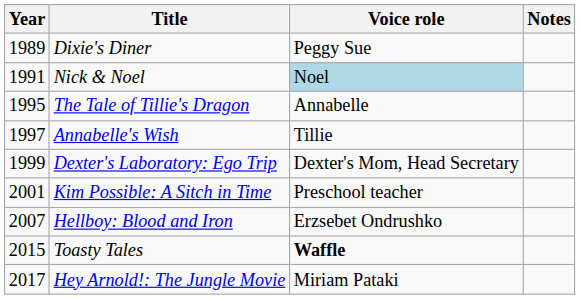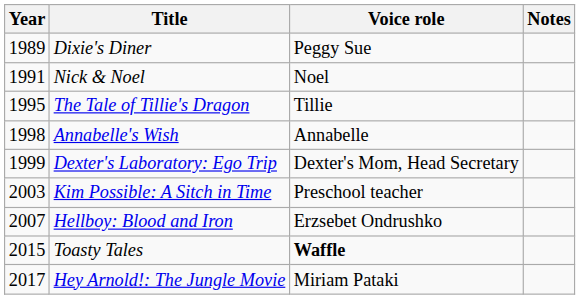 <table class="wikitable sortable">
 <tr>
 <th>Year</th>
 <th>Title</th>
 <th>Voice role</th>
 <th>Notes</th>
 </tr>
 <tr>
 <td>1989</td>
 <td><em>Dixie's Diner</em></td>
 <td>Peggy Sue</td>
 <td></td>
 </tr>
 <tr>
 <td>1991</td>
 <td><em>Nick & Noel</em></td>
-<td style="background: lightblue;">Noel</td>
+<td>Noel</td>
 <td></td>
 </tr>
 <tr>
 <td>1995</td>
 <td><em><a href='#'>The Tale of Tillie's Dragon</a></em></td>
-<td>Annabelle</td>
+<td>Tillie</td>
 <td></td>
 </tr>
 <tr>
-<td>1997</td>
+<td>1998</td>
 <td><em><a href='#'>Annabelle's Wish</a></em></td>
-<td>Tillie</td>
+<td>Annabelle</td>
 <td></td>
 </tr>
 <tr>
 <td>1999</td>
 <td><em><a href='#'>Dexter's Laboratory: Ego Trip</a></em></td>
 <td>Dexter's Mom, Head Secretary</td>
 <td></td>
 </tr>
 <tr>
-<td>2001</td>
+<td>2003</td>
 <td><em><a href='#'>Kim Possible: A Sitch in Time</a></em></td>
 <td>Preschool teacher</td>
 <td></td>
 </tr>
 <tr>
 <td>2007</td>
 <td><em><a href='#'>Hellboy: Blood and Iron</a></em></td>
 <td>Erzsebet Ondrushko</td>
 <td></td>
 </tr>
 <tr>
 <td>2015</td>
 <td><em>Toasty Tales</em></td>
 <td><strong>Waffle</strong></td>
 <td></td>
 </tr>
 <tr>
 <td>2017</td>
 <td><em><a href='#'>Hey Arnold!: The Jungle Movie</a></em></td>
 <td>Miriam Pataki</td>
 <td></td>
 </tr>
 </table>
